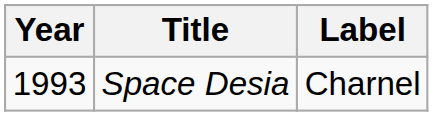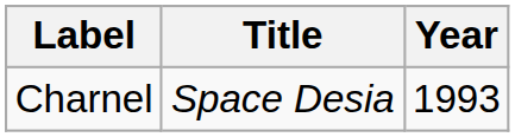 <table class="wikitable">
 <tr>
+<th>Label</th>
+<th>Title</th>
 <th>Year</th>
-<th>Title</th>
-<th>Label</th>
 </tr>
 <tr>
+<td>Charnel</td>
+<td><em>Space Desia</em></td>
 <td>1993</td>
-<td><em>Space Desia</em></td>
-<td>Charnel</td>
 </tr>
 </table>
